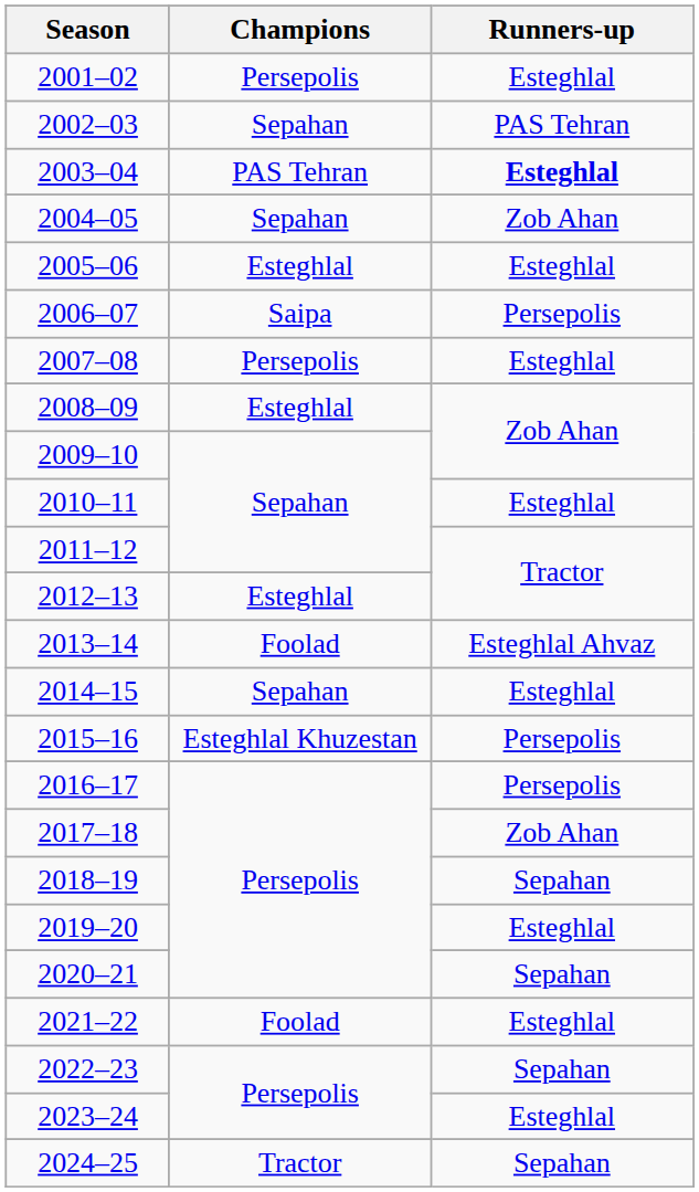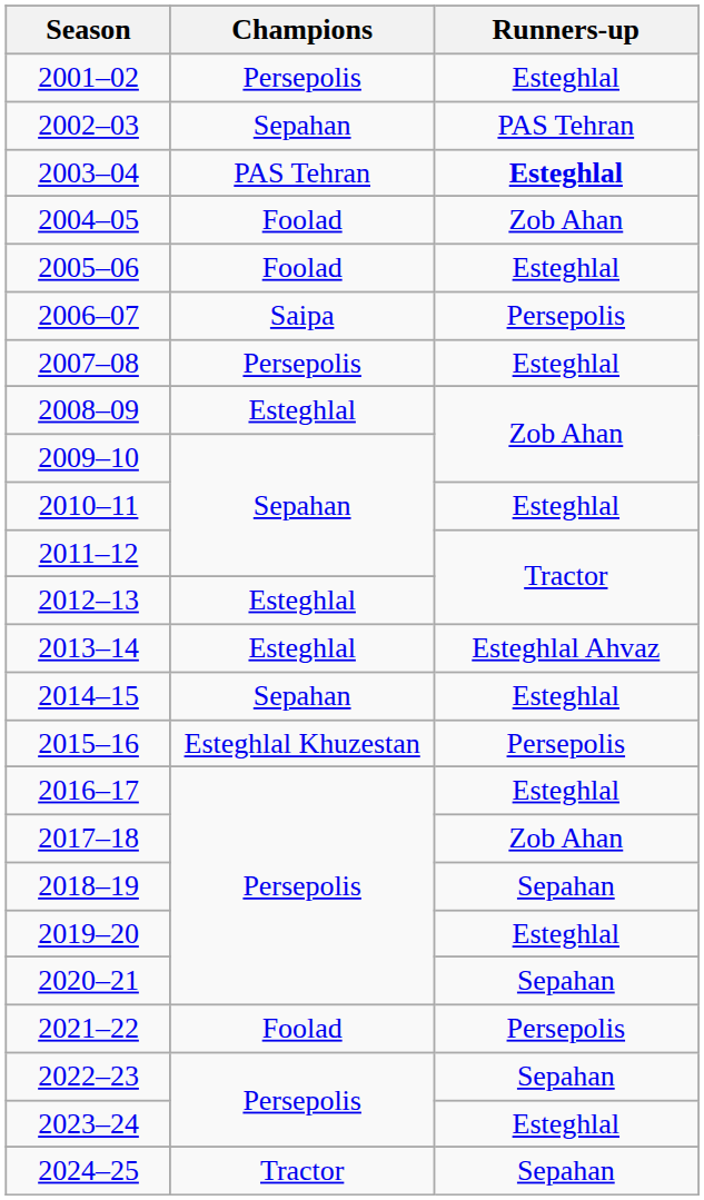 <table class="wikitable" style="text-align:center;margin-left:1em;font-size:90%;float:right">
 <tr>
 <th style="width:75px;">Season</th>
 <th style="width:125px;">Champions</th>
 <th style="width:125px;">Runners-up</th>
 </tr>
 <tr>
 <td style="text-align:center;"><a href='#'>2001–02</a></td>
 <td><a href='#'>Persepolis</a></td>
 <td><a href='#'>Esteghlal</a></td>
 </tr>
 <tr>
 <td style="text-align:center;"><a href='#'>2002–03</a></td>
 <td><a href='#'>Sepahan</a></td>
 <td><a href='#'>PAS Tehran</a></td>
 </tr>
 <tr>
 <td style="text-align:center;"><a href='#'>2003–04</a></td>
 <td><a href='#'>PAS Tehran</a></td>
 <td><strong><a href='#'>Esteghlal</a></strong></td>
 </tr>
 <tr>
 <td style="text-align:center;"><a href='#'>2004–05</a></td>
-<td><a href='#'>Sepahan</a></td>
+<td><a href='#'>Foolad</a></td>
 <td><a href='#'>Zob Ahan</a></td>
 </tr>
 <tr>
 <td style="text-align:center;"><a href='#'>2005–06</a></td>
-<td><a href='#'>Esteghlal</a></td>
+<td><a href='#'>Foolad</a></td>
 <td><a href='#'>Esteghlal</a></td>
 </tr>
 <tr>
 <td style="text-align:center;"><a href='#'>2006–07</a></td>
 <td><a href='#'>Saipa</a></td>
 <td><a href='#'>Persepolis</a></td>
 </tr>
 <tr>
 <td style="text-align:center;"><a href='#'>2007–08</a></td>
 <td><a href='#'>Persepolis</a></td>
 <td><a href='#'>Esteghlal</a></td>
 </tr>
 <tr>
 <td style="text-align:center;"><a href='#'>2008–09</a></td>
 <td><a href='#'>Esteghlal</a></td>
 <td rowspan="2"><a href='#'>Zob Ahan</a></td>
 </tr>
 <tr>
 <td style="text-align:center;"><a href='#'>2009–10</a></td>
 <td rowspan="3"><a href='#'>Sepahan</a></td>
 </tr>
 <tr>
 <td style="text-align:center;"><a href='#'>2010–11</a></td>
 <td><a href='#'>Esteghlal</a></td>
 </tr>
 <tr>
 <td style="text-align:center;"><a href='#'>2011–12</a></td>
 <td rowspan="2"><a href='#'>Tractor</a></td>
 </tr>
 <tr>
 <td style="text-align:center;"><a href='#'>2012–13</a></td>
 <td><a href='#'>Esteghlal</a></td>
 </tr>
 <tr>
 <td style="text-align:center;"><a href='#'>2013–14</a></td>
-<td><a href='#'>Foolad</a></td>
+<td><a href='#'>Esteghlal</a></td>
 <td><a href='#'>Esteghlal Ahvaz</a></td>
 </tr>
 <tr>
 <td style="text-align:center;"><a href='#'>2014–15</a></td>
 <td><a href='#'>Sepahan</a></td>
 <td><a href='#'>Esteghlal</a></td>
 </tr>
 <tr>
 <td style="text-align:center;"><a href='#'>2015–16</a></td>
 <td><a href='#'>Esteghlal Khuzestan</a></td>
 <td><a href='#'>Persepolis</a></td>
 </tr>
 <tr>
 <td style="text-align:center;"><a href='#'>2016–17</a></td>
 <td rowspan="5"><a href='#'>Persepolis</a></td>
-<td><a href='#'>Persepolis</a></td>
+<td><a href='#'>Esteghlal</a></td>
 </tr>
 <tr>
 <td style="text-align:center;"><a href='#'>2017–18</a></td>
 <td><a href='#'>Zob Ahan</a></td>
 </tr>
 <tr>
 <td style="text-align:center;"><a href='#'>2018–19</a></td>
 <td><a href='#'>Sepahan</a></td>
 </tr>
 <tr>
 <td style="text-align:center;"><a href='#'>2019–20</a></td>
 <td><a href='#'>Esteghlal</a></td>
 </tr>
 <tr>
 <td style="text-align:center;"><a href='#'>2020–21</a></td>
 <td><a href='#'>Sepahan</a></td>
 </tr>
 <tr>
 <td style="text-align:center;"><a href='#'>2021–22</a></td>
 <td><a href='#'>Foolad</a></td>
-<td><a href='#'>Esteghlal</a></td>
+<td><a href='#'>Persepolis</a></td>
 </tr>
 <tr>
 <td style="text-align:center;"><a href='#'>2022–23</a></td>
 <td rowspan="2"><a href='#'>Persepolis</a></td>
 <td><a href='#'>Sepahan</a></td>
 </tr>
 <tr>
 <td style="text-align:center;"><a href='#'>2023–24</a></td>
 <td><a href='#'>Esteghlal</a></td>
 </tr>
 <tr>
 <td style="text-align:center;"><a href='#'>2024–25</a></td>
 <td rowspan="2"><a href='#'>Tractor</a></td>
 <td><a href='#'>Sepahan</a></td>
 </tr>
 </table>
